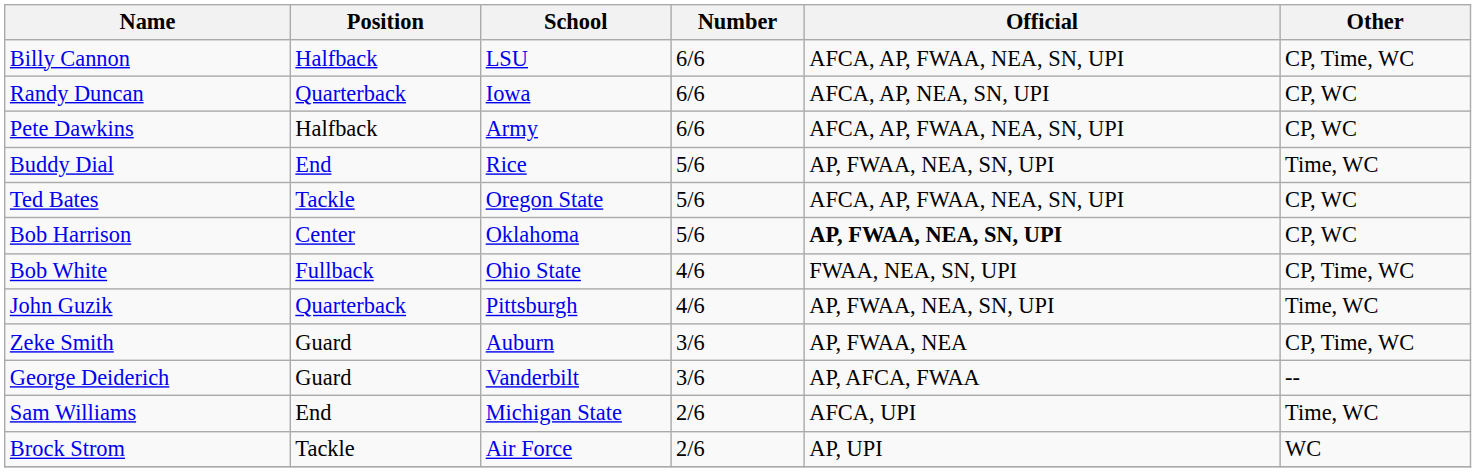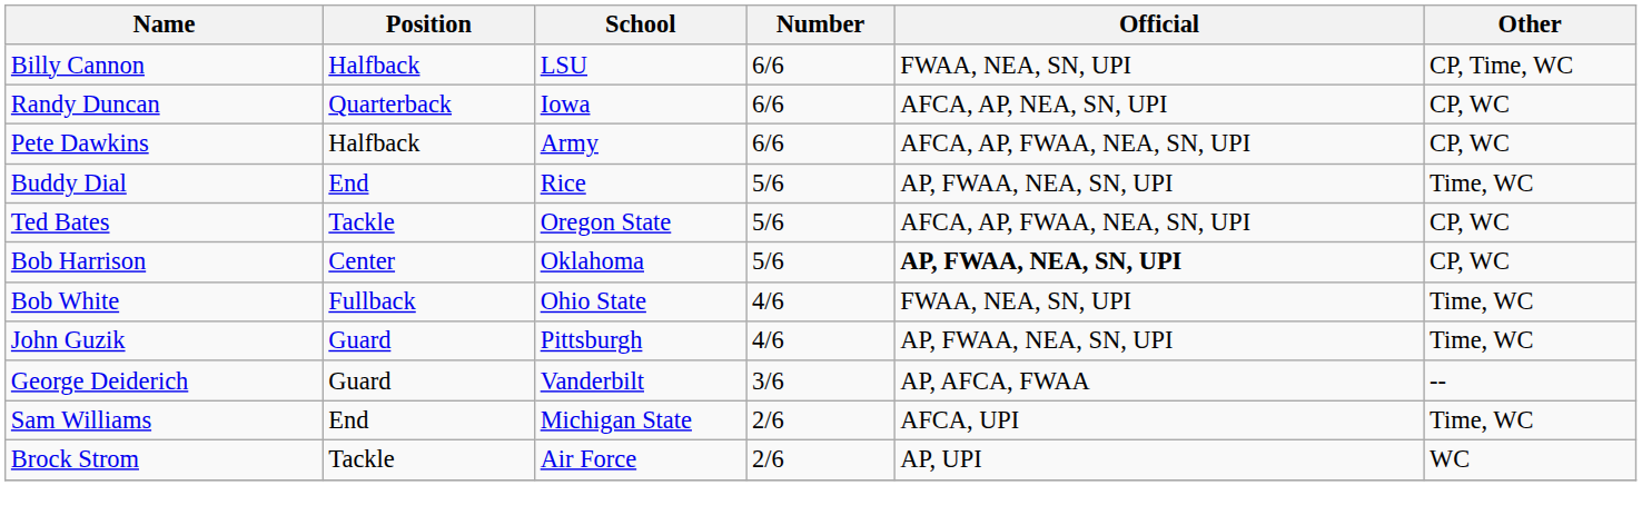 <table class="wikitable sortable">
 <tr>
 <th bgcolor="#DDDDFF" width="15%">Name</th>
 <th bgcolor="#DDDDFF" width="10%">Position</th>
 <th bgcolor="#DDDDFF" width="10%">School</th>
 <th bgcolor="#DDDDFF" width="7%">Number</th>
 <th bgcolor="#DDDDFF" width="25%">Official</th>
 <th bgcolor="#DDDDFF" width="10%">Other</th>
 </tr>
 <tr align="left">
 <td><a href='#'>Billy Cannon</a></td>
 <td><a href='#'>Halfback</a></td>
 <td><a href='#'>LSU</a></td>
 <td>6/6</td>
-<td>AFCA, AP, FWAA, NEA, SN, UPI</td>
+<td>FWAA, NEA, SN, UPI</td>
 <td>CP, Time, WC</td>
 </tr>
 <tr align="left">
 <td><a href='#'>Randy Duncan</a></td>
 <td><a href='#'>Quarterback</a></td>
 <td><a href='#'>Iowa</a></td>
 <td>6/6</td>
 <td>AFCA, AP, NEA, SN, UPI</td>
 <td>CP, WC</td>
 </tr>
 <tr align="left">
 <td><a href='#'>Pete Dawkins</a></td>
 <td>Halfback</td>
 <td><a href='#'>Army</a></td>
 <td>6/6</td>
 <td>AFCA, AP, FWAA, NEA, SN, UPI</td>
 <td>CP, WC</td>
 </tr>
 <tr align="left">
 <td><a href='#'>Buddy Dial</a></td>
 <td><a href='#'>End</a></td>
 <td><a href='#'>Rice</a></td>
 <td>5/6</td>
 <td>AP, FWAA, NEA, SN, UPI</td>
 <td>Time, WC</td>
 </tr>
 <tr align="left">
 <td><a href='#'>Ted Bates</a></td>
 <td><a href='#'>Tackle</a></td>
 <td><a href='#'>Oregon State</a></td>
 <td>5/6</td>
 <td>AFCA, AP, FWAA, NEA, SN, UPI</td>
 <td>CP, WC</td>
 </tr>
 <tr align="left">
 <td><a href='#'>Bob Harrison</a></td>
 <td><a href='#'>Center</a></td>
 <td><a href='#'>Oklahoma</a></td>
 <td>5/6</td>
 <td><strong>AP, FWAA, NEA, SN, UPI</strong></td>
 <td>CP, WC</td>
 </tr>
 <tr align="left">
 <td><a href='#'>Bob White</a></td>
 <td><a href='#'>Fullback</a></td>
 <td><a href='#'>Ohio State</a></td>
 <td>4/6</td>
 <td>FWAA, NEA, SN, UPI</td>
-<td>CP, Time, WC</td>
+<td>Time, WC</td>
 </tr>
 <tr align="left">
 <td><a href='#'>John Guzik</a></td>
-<td><a href='#'>Quarterback</a></td>
+<td><a href='#'>Guard</a></td>
 <td><a href='#'>Pittsburgh</a></td>
 <td>4/6</td>
 <td>AP, FWAA, NEA, SN, UPI</td>
 <td>Time, WC</td>
-</tr>
-<tr align="left">
-<td><a href='#'>Zeke Smith</a></td>
-<td>Guard</td>
-<td><a href='#'>Auburn</a></td>
-<td>3/6</td>
-<td>AP, FWAA, NEA</td>
-<td>CP, Time, WC</td>
 </tr>
 <tr align="left">
 <td><a href='#'>George Deiderich</a></td>
 <td>Guard</td>
 <td><a href='#'>Vanderbilt</a></td>
 <td>3/6</td>
 <td>AP, AFCA, FWAA</td>
 <td>--</td>
 </tr>
 <tr align="left">
 <td><a href='#'>Sam Williams</a></td>
 <td>End</td>
 <td><a href='#'>Michigan State</a></td>
 <td>2/6</td>
 <td>AFCA, UPI</td>
 <td>Time, WC</td>
 </tr>
 <tr align="left">
 <td><a href='#'>Brock Strom</a></td>
 <td>Tackle</td>
 <td><a href='#'>Air Force</a></td>
 <td>2/6</td>
 <td>AP, UPI</td>
 <td>WC</td>
 </tr>
 <tr align="left">
 </tr>
 </table>
